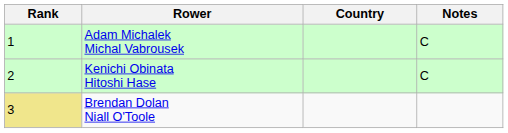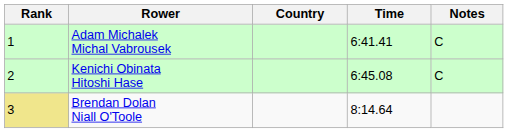 <table class="wikitable sortable" width=50%>
 <tr>
 <th>Rank</th>
 <th>Rower</th>
 <th>Country</th>
+<th>Time</th>
 <th>Notes</th>
 </tr>
 <tr bgcolor=ccffcc>
 <td>1</td>
 <td><a href='#'>Adam Michalek</a><br><a href='#'>Michal Vabrousek</a></td>
 <td></td>
+<td>6:41.41</td>
 <td>C</td>
 </tr>
 <tr bgcolor=ccffcc>
 <td>2</td>
 <td><a href='#'>Kenichi Obinata</a> <br><a href='#'>Hitoshi Hase</a></td>
 <td></td>
+<td>6:45.08</td>
 <td>C</td>
 </tr>
 <tr>
 <td style="background: khaki;">3</td>
 <td><a href='#'>Brendan Dolan</a> <br> <a href='#'>Niall O'Toole</a></td>
 <td></td>
+<td>8:14.64</td>
 <td></td>
 </tr>
 </table>
